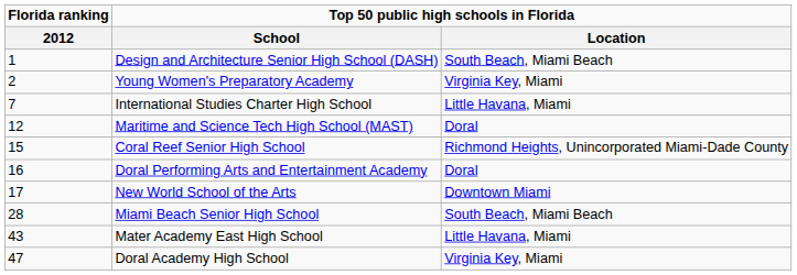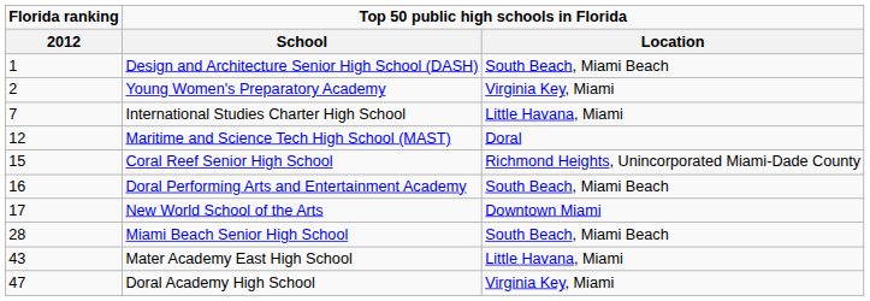 <table class="wikitable">
 <tr>
 <td style="text-align:center;"><strong>Florida ranking</strong></td>
 <td style="text-align:center;" colspan="2"><strong>Top 50 public high schools in Florida</strong></td>
 </tr>
 <tr>
 <th>2012</th>
 <th>School</th>
 <th>Location</th>
 </tr>
 <tr>
 <td>1</td>
 <td><a href='#'>Design and Architecture Senior High School (DASH)</a></td>
 <td><a href='#'>South Beach</a>, Miami Beach</td>
 </tr>
 <tr>
 <td>2</td>
 <td><a href='#'>Young Women's Preparatory Academy</a></td>
 <td><a href='#'>Virginia Key</a>, Miami</td>
 </tr>
 <tr>
 <td>7</td>
 <td>International Studies Charter High School</td>
 <td><a href='#'>Little Havana</a>, Miami</td>
 </tr>
 <tr>
 <td>12</td>
 <td><a href='#'>Maritime and Science Tech High School (MAST)</a></td>
 <td><a href='#'>Doral</a></td>
 </tr>
 <tr>
 <td>15</td>
 <td><a href='#'>Coral Reef Senior High School</a></td>
 <td><a href='#'>Richmond Heights</a>, Unincorporated Miami-Dade County</td>
 </tr>
 <tr>
 <td>16</td>
 <td><a href='#'>Doral Performing Arts and Entertainment Academy</a></td>
-<td><a href='#'>Doral</a></td>
+<td><a href='#'>South Beach</a>, Miami Beach</td>
 </tr>
 <tr>
 <td>17</td>
 <td><a href='#'>New World School of the Arts</a></td>
 <td><a href='#'>Downtown Miami</a></td>
 </tr>
 <tr>
 <td>28</td>
 <td><a href='#'>Miami Beach Senior High School</a></td>
 <td><a href='#'>South Beach</a>, Miami Beach</td>
 </tr>
 <tr>
 <td>43</td>
 <td>Mater Academy East High School</td>
 <td><a href='#'>Little Havana</a>, Miami</td>
 </tr>
 <tr>
 <td>47</td>
 <td>Doral Academy High School</td>
 <td><a href='#'>Virginia Key</a>, Miami</td>
 </tr>
 </table>
